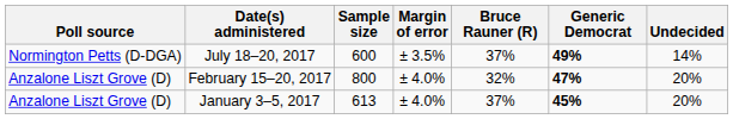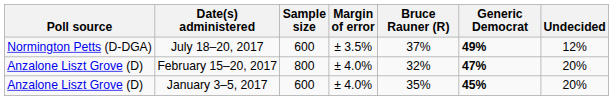 <table class="wikitable">
 <tr valign=bottom>
 <th>Poll source</th>
 <th>Date(s)<br>administered</th>
 <th>Sample<br>size</th>
 <th>Margin<br>of error</th>
 <th style="width:100px;">Bruce<br>Rauner (R)</th>
 <th style="width:100px;">Generic<br>Democrat</th>
 <th>Undecided</th>
 </tr>
 <tr>
 <td><a href='#'>Normington Petts</a> (D-DGA)</td>
 <td align=center>July 18–20, 2017</td>
 <td align=center>600</td>
 <td align=center>± 3.5%</td>
 <td align=center>37%</td>
 <td><strong>49%</strong></td>
-<td align=center>14%</td>
+<td align=center>12%</td>
 </tr>
 <tr>
 <td><a href='#'>Anzalone Liszt Grove</a> (D)</td>
 <td align=center>February 15–20, 2017</td>
 <td align=center>800</td>
 <td align=center>± 4.0%</td>
 <td align=center>32%</td>
 <td><strong>47%</strong></td>
 <td align=center>20%</td>
 </tr>
 <tr>
 <td><a href='#'>Anzalone Liszt Grove</a> (D)</td>
 <td align=center>January 3–5, 2017</td>
-<td align=center>613</td>
+<td align=center>600</td>
 <td align=center>± 4.0%</td>
-<td align=center>37%</td>
+<td align=center>35%</td>
 <td><strong>45%</strong></td>
 <td align=center>20%</td>
 </tr>
 </table>
